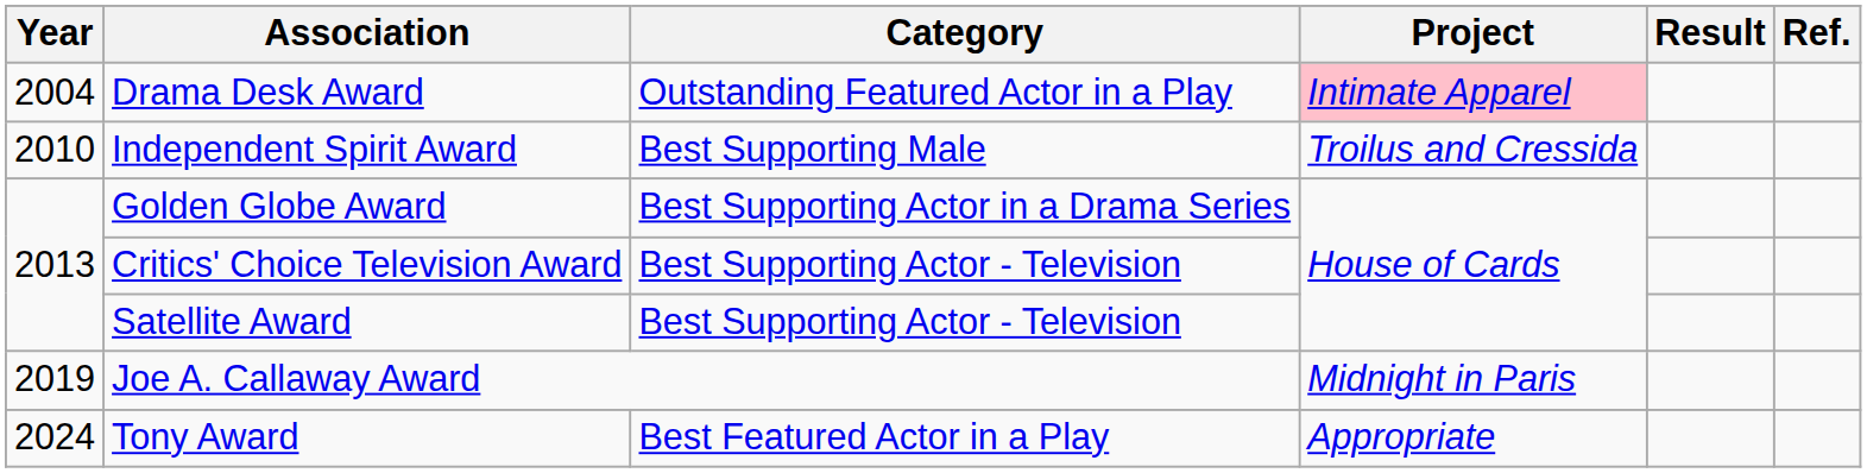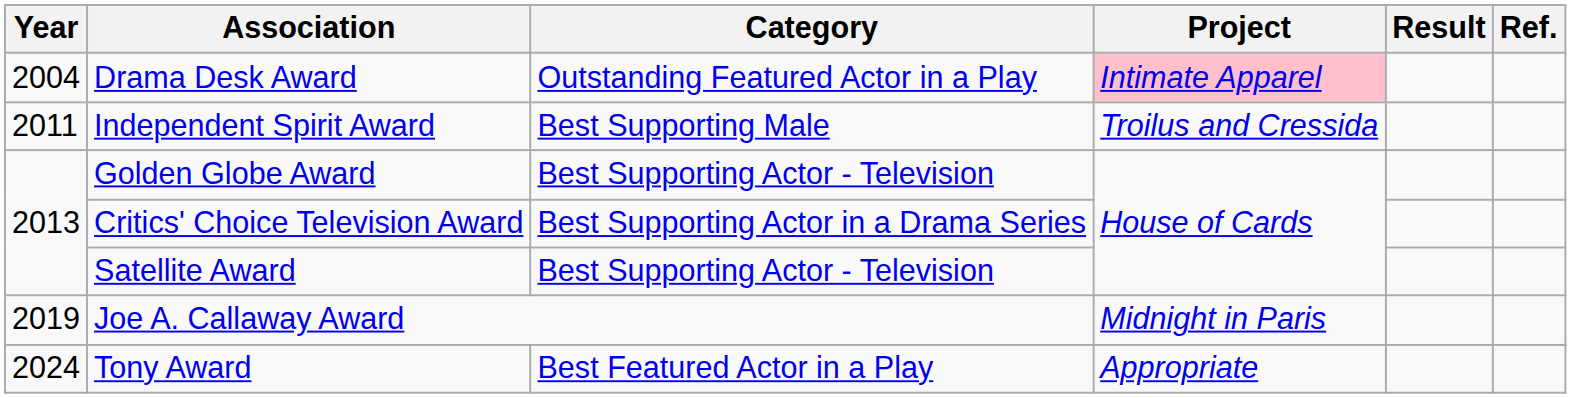 <table class="wikitable sortable">
 <tr>
 <th>Year</th>
 <th>Association</th>
 <th>Category</th>
 <th>Project</th>
 <th>Result</th>
 <th class="unsortable">Ref.</th>
 </tr>
 <tr>
 <td>2004</td>
 <td><a href='#'>Drama Desk Award</a></td>
 <td><a href='#'>Outstanding Featured Actor in a Play</a></td>
 <td style="background: pink;"><em><a href='#'>Intimate Apparel</a></em></td>
 <td></td>
 <td></td>
 </tr>
 <tr>
-<td>2010</td>
+<td>2011</td>
 <td><a href='#'>Independent Spirit Award</a></td>
 <td><a href='#'>Best Supporting Male</a></td>
 <td><em><a href='#'>Troilus and Cressida</a></em></td>
 <td></td>
 <td></td>
 </tr>
 <tr>
 <td rowspan=3>2013</td>
 <td><a href='#'>Golden Globe Award</a></td>
-<td><a href='#'>Best Supporting Actor in a Drama Series</a></td>
+<td><a href='#'>Best Supporting Actor - Television</a></td>
 <td rowspan=3><em><a href='#'>House of Cards</a></em></td>
 <td></td>
 <td></td>
 </tr>
 <tr>
 <td><a href='#'>Critics' Choice Television Award</a></td>
-<td><a href='#'>Best Supporting Actor - Television</a></td>
+<td><a href='#'>Best Supporting Actor in a Drama Series</a></td>
 <td></td>
 <td></td>
 </tr>
 <tr>
 <td><a href='#'>Satellite Award</a></td>
 <td><a href='#'>Best Supporting Actor - Television</a></td>
 <td></td>
 <td></td>
 </tr>
 <tr>
 <td>2019</td>
 <td colspan=2><a href='#'>Joe A. Callaway Award</a></td>
 <td><em><a href='#'>Midnight in Paris</a></em></td>
 <td></td>
 <td></td>
 </tr>
 <tr>
 <td>2024</td>
 <td><a href='#'>Tony Award</a></td>
 <td><a href='#'>Best Featured Actor in a Play</a></td>
 <td><em><a href='#'>Appropriate</a></em></td>
 <td></td>
 <td></td>
 </tr>
 </table>
